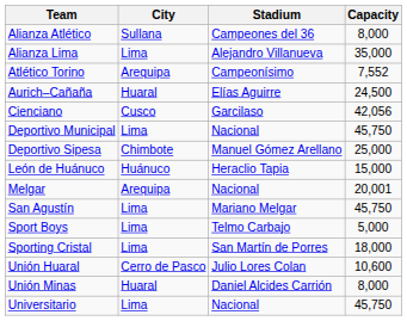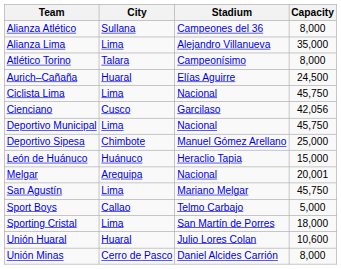 <table class="wikitable sortable">
 <tr>
 <th>Team</th>
 <th>City</th>
 <th>Stadium</th>
 <th>Capacity</th>
 </tr>
 <tr>
 <td><a href='#'>Alianza Atlético</a></td>
 <td><a href='#'>Sullana</a></td>
 <td><a href='#'>Campeones del 36</a></td>
 <td align="center">8,000</td>
 </tr>
 <tr>
 <td><a href='#'>Alianza Lima</a></td>
 <td><a href='#'>Lima</a></td>
 <td><a href='#'>Alejandro Villanueva</a></td>
 <td align="center">35,000</td>
 </tr>
 <tr>
 <td><a href='#'>Atlético Torino</a></td>
-<td><a href='#'>Arequipa</a></td>
+<td><a href='#'>Talara</a></td>
 <td><a href='#'>Campeonísimo</a></td>
-<td align="center">7,552</td>
+<td align="center">8,000</td>
 </tr>
 <tr>
 <td><a href='#'>Aurich–Cañaña</a></td>
 <td><a href='#'>Huaral</a></td>
 <td><a href='#'>Elías Aguirre</a></td>
 <td align="center">24,500</td>
+</tr>
+<tr>
+<td><a href='#'>Ciclista Lima</a></td>
+<td><a href='#'>Lima</a></td>
+<td><a href='#'>Nacional</a></td>
+<td align="center">45,750</td>
 </tr>
 <tr>
 <td><a href='#'>Cienciano</a></td>
 <td><a href='#'>Cusco</a></td>
 <td><a href='#'>Garcilaso</a></td>
 <td align="center">42,056</td>
 </tr>
 <tr>
 <td><a href='#'>Deportivo Municipal</a></td>
 <td><a href='#'>Lima</a></td>
 <td><a href='#'>Nacional</a></td>
 <td align="center">45,750</td>
 </tr>
 <tr>
 <td><a href='#'>Deportivo Sipesa</a></td>
 <td><a href='#'>Chimbote</a></td>
 <td><a href='#'>Manuel Gómez Arellano</a></td>
 <td align="center">25,000</td>
 </tr>
 <tr>
 <td><a href='#'>León de Huánuco</a></td>
 <td><a href='#'>Huánuco</a></td>
 <td><a href='#'>Heraclio Tapia</a></td>
 <td align="center">15,000</td>
 </tr>
 <tr>
 <td><a href='#'>Melgar</a></td>
 <td><a href='#'>Arequipa</a></td>
 <td><a href='#'>Nacional</a></td>
 <td align="center">20,001</td>
 </tr>
 <tr>
 <td><a href='#'>San Agustín</a></td>
 <td><a href='#'>Lima</a></td>
 <td><a href='#'>Mariano Melgar</a></td>
 <td align="center">45,750</td>
 </tr>
 <tr>
 <td><a href='#'>Sport Boys</a></td>
-<td><a href='#'>Lima</a></td>
+<td><a href='#'>Callao</a></td>
 <td><a href='#'>Telmo Carbajo</a></td>
 <td align="center">5,000</td>
 </tr>
 <tr>
 <td><a href='#'>Sporting Cristal</a></td>
 <td><a href='#'>Lima</a></td>
 <td><a href='#'>San Martín de Porres</a></td>
 <td align="center">18,000</td>
 </tr>
 <tr>
 <td><a href='#'>Unión Huaral</a></td>
-<td><a href='#'>Cerro de Pasco</a></td>
+<td><a href='#'>Huaral</a></td>
 <td><a href='#'>Julio Lores Colan</a></td>
 <td align="center">10,600</td>
 </tr>
 <tr>
 <td><a href='#'>Unión Minas</a></td>
-<td><a href='#'>Huaral</a></td>
+<td><a href='#'>Cerro de Pasco</a></td>
 <td><a href='#'>Daniel Alcides Carrión</a></td>
 <td align="center">8,000</td>
 </tr>
-<tr>
-<td><a href='#'>Universitario</a></td>
-<td><a href='#'>Lima</a></td>
-<td><a href='#'>Nacional</a></td>
-<td align="center">45,750</td>
-</tr>
 </table>
